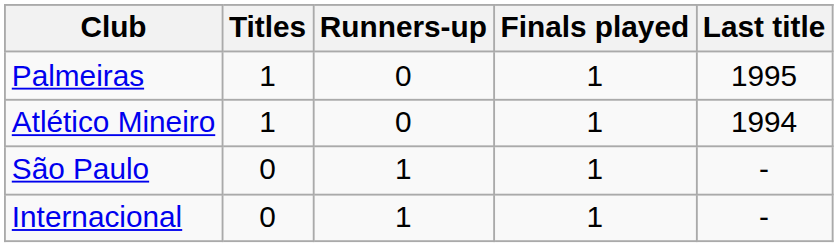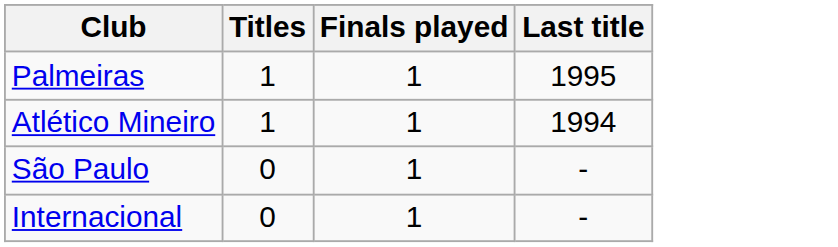 <table class="wikitable sortable">
 <tr>
 <th>Club</th>
 <th>Titles</th>
-<th>Runners-up</th>
 <th>Finals played</th>
 <th>Last title</th>
 </tr>
 <tr>
 <td> <a href='#'>Palmeiras</a></td>
 <td align="center">1</td>
-<td align="center">0</td>
 <td align="center">1</td>
 <td align="center">1995</td>
 </tr>
 <tr>
 <td> <a href='#'>Atlético Mineiro</a></td>
 <td align="center">1</td>
-<td align="center">0</td>
 <td align="center">1</td>
 <td align="center">1994</td>
 </tr>
 <tr>
 <td> <a href='#'>São Paulo</a></td>
 <td align="center">0</td>
 <td align="center">1</td>
-<td align="center">1</td>
 <td align="center">-</td>
 </tr>
 <tr>
 <td> <a href='#'>Internacional</a></td>
 <td align="center">0</td>
 <td align="center">1</td>
-<td align="center">1</td>
 <td align="center">-</td>
 </tr>
 </table>
